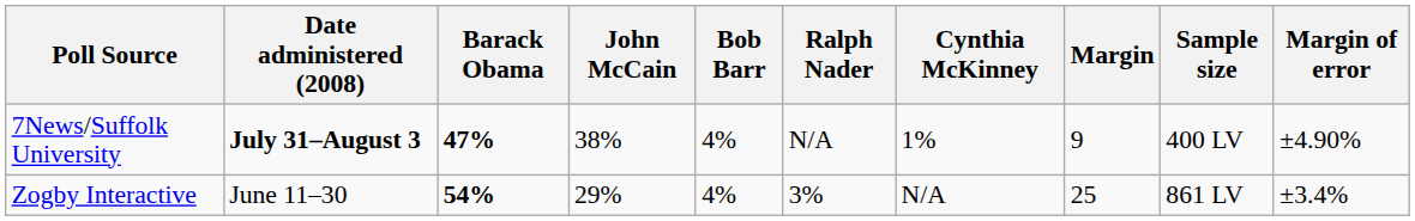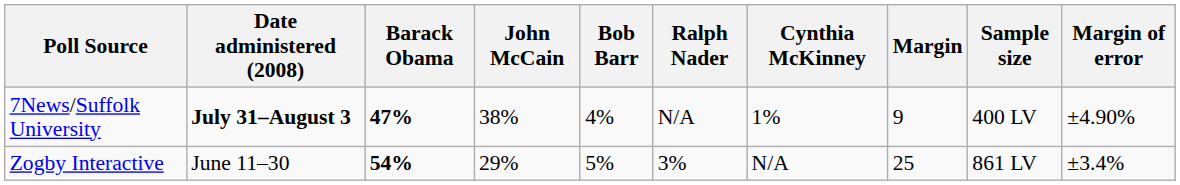 <table class="wikitable collapsible">
 <tr>
 <th>Poll Source</th>
 <th>Date administered (2008)</th>
 <th>Barack Obama</th>
 <th>John McCain</th>
 <th>Bob Barr</th>
 <th>Ralph Nader</th>
 <th>Cynthia McKinney</th>
 <th>Margin</th>
 <th>Sample size</th>
 <th>Margin of error</th>
 </tr>
 <tr>
 <td><a href='#'>7News</a>/<a href='#'>Suffolk University</a></td>
 <td><strong>July 31–August 3</strong></td>
 <td><strong>47%</strong></td>
 <td>38%</td>
 <td>4%</td>
 <td>N/A</td>
 <td>1%</td>
 <td>9</td>
 <td>400 LV</td>
 <td>±4.90%</td>
 </tr>
 <tr>
 <td><a href='#'>Zogby Interactive</a></td>
 <td>June 11–30</td>
 <td><strong>54%</strong></td>
 <td>29%</td>
-<td>4%</td>
+<td>5%</td>
 <td>3%</td>
 <td>N/A</td>
 <td>25</td>
 <td>861 LV</td>
 <td>±3.4%</td>
 </tr>
 </table>
